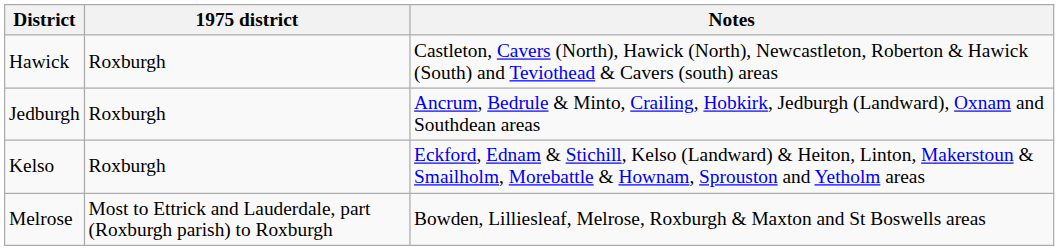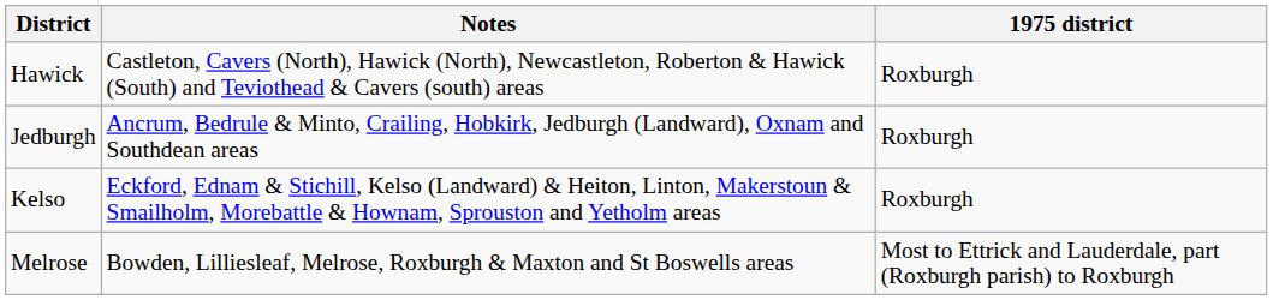 <table class="wikitable">
 <tr>
 <th>District</th>
+<th>Notes</th>
 <th>1975 district</th>
-<th>Notes</th>
 </tr>
 <tr>
 <td>Hawick</td>
+<td>Castleton, <a href='#'>Cavers</a> (North), Hawick (North), Newcastleton, Roberton & Hawick (South) and <a href='#'>Teviothead</a> & Cavers (south) areas</td>
 <td>Roxburgh</td>
-<td>Castleton, <a href='#'>Cavers</a> (North), Hawick (North), Newcastleton, Roberton & Hawick (South) and <a href='#'>Teviothead</a> & Cavers (south) areas</td>
 </tr>
 <tr>
 <td>Jedburgh</td>
+<td><a href='#'>Ancrum</a>, <a href='#'>Bedrule</a> & Minto, <a href='#'>Crailing</a>, <a href='#'>Hobkirk</a>, Jedburgh (Landward), <a href='#'>Oxnam</a> and Southdean areas</td>
 <td>Roxburgh</td>
-<td><a href='#'>Ancrum</a>, <a href='#'>Bedrule</a> & Minto, <a href='#'>Crailing</a>, <a href='#'>Hobkirk</a>, Jedburgh (Landward), <a href='#'>Oxnam</a> and Southdean areas</td>
 </tr>
 <tr>
 <td>Kelso</td>
+<td><a href='#'>Eckford</a>, <a href='#'>Ednam</a> & <a href='#'>Stichill</a>, Kelso (Landward) & Heiton, Linton, <a href='#'>Makerstoun</a> & <a href='#'>Smailholm</a>, <a href='#'>Morebattle</a> & <a href='#'>Hownam</a>, <a href='#'>Sprouston</a> and <a href='#'>Yetholm</a> areas</td>
 <td>Roxburgh</td>
-<td><a href='#'>Eckford</a>, <a href='#'>Ednam</a> & <a href='#'>Stichill</a>, Kelso (Landward) & Heiton, Linton, <a href='#'>Makerstoun</a> & <a href='#'>Smailholm</a>, <a href='#'>Morebattle</a> & <a href='#'>Hownam</a>, <a href='#'>Sprouston</a> and <a href='#'>Yetholm</a> areas</td>
 </tr>
 <tr>
 <td>Melrose</td>
+<td>Bowden, Lilliesleaf, Melrose, Roxburgh & Maxton and St Boswells areas</td>
 <td>Most to Ettrick and Lauderdale, part (Roxburgh parish) to Roxburgh</td>
-<td>Bowden, Lilliesleaf, Melrose, Roxburgh & Maxton and St Boswells areas</td>
 </tr>
 </table>
